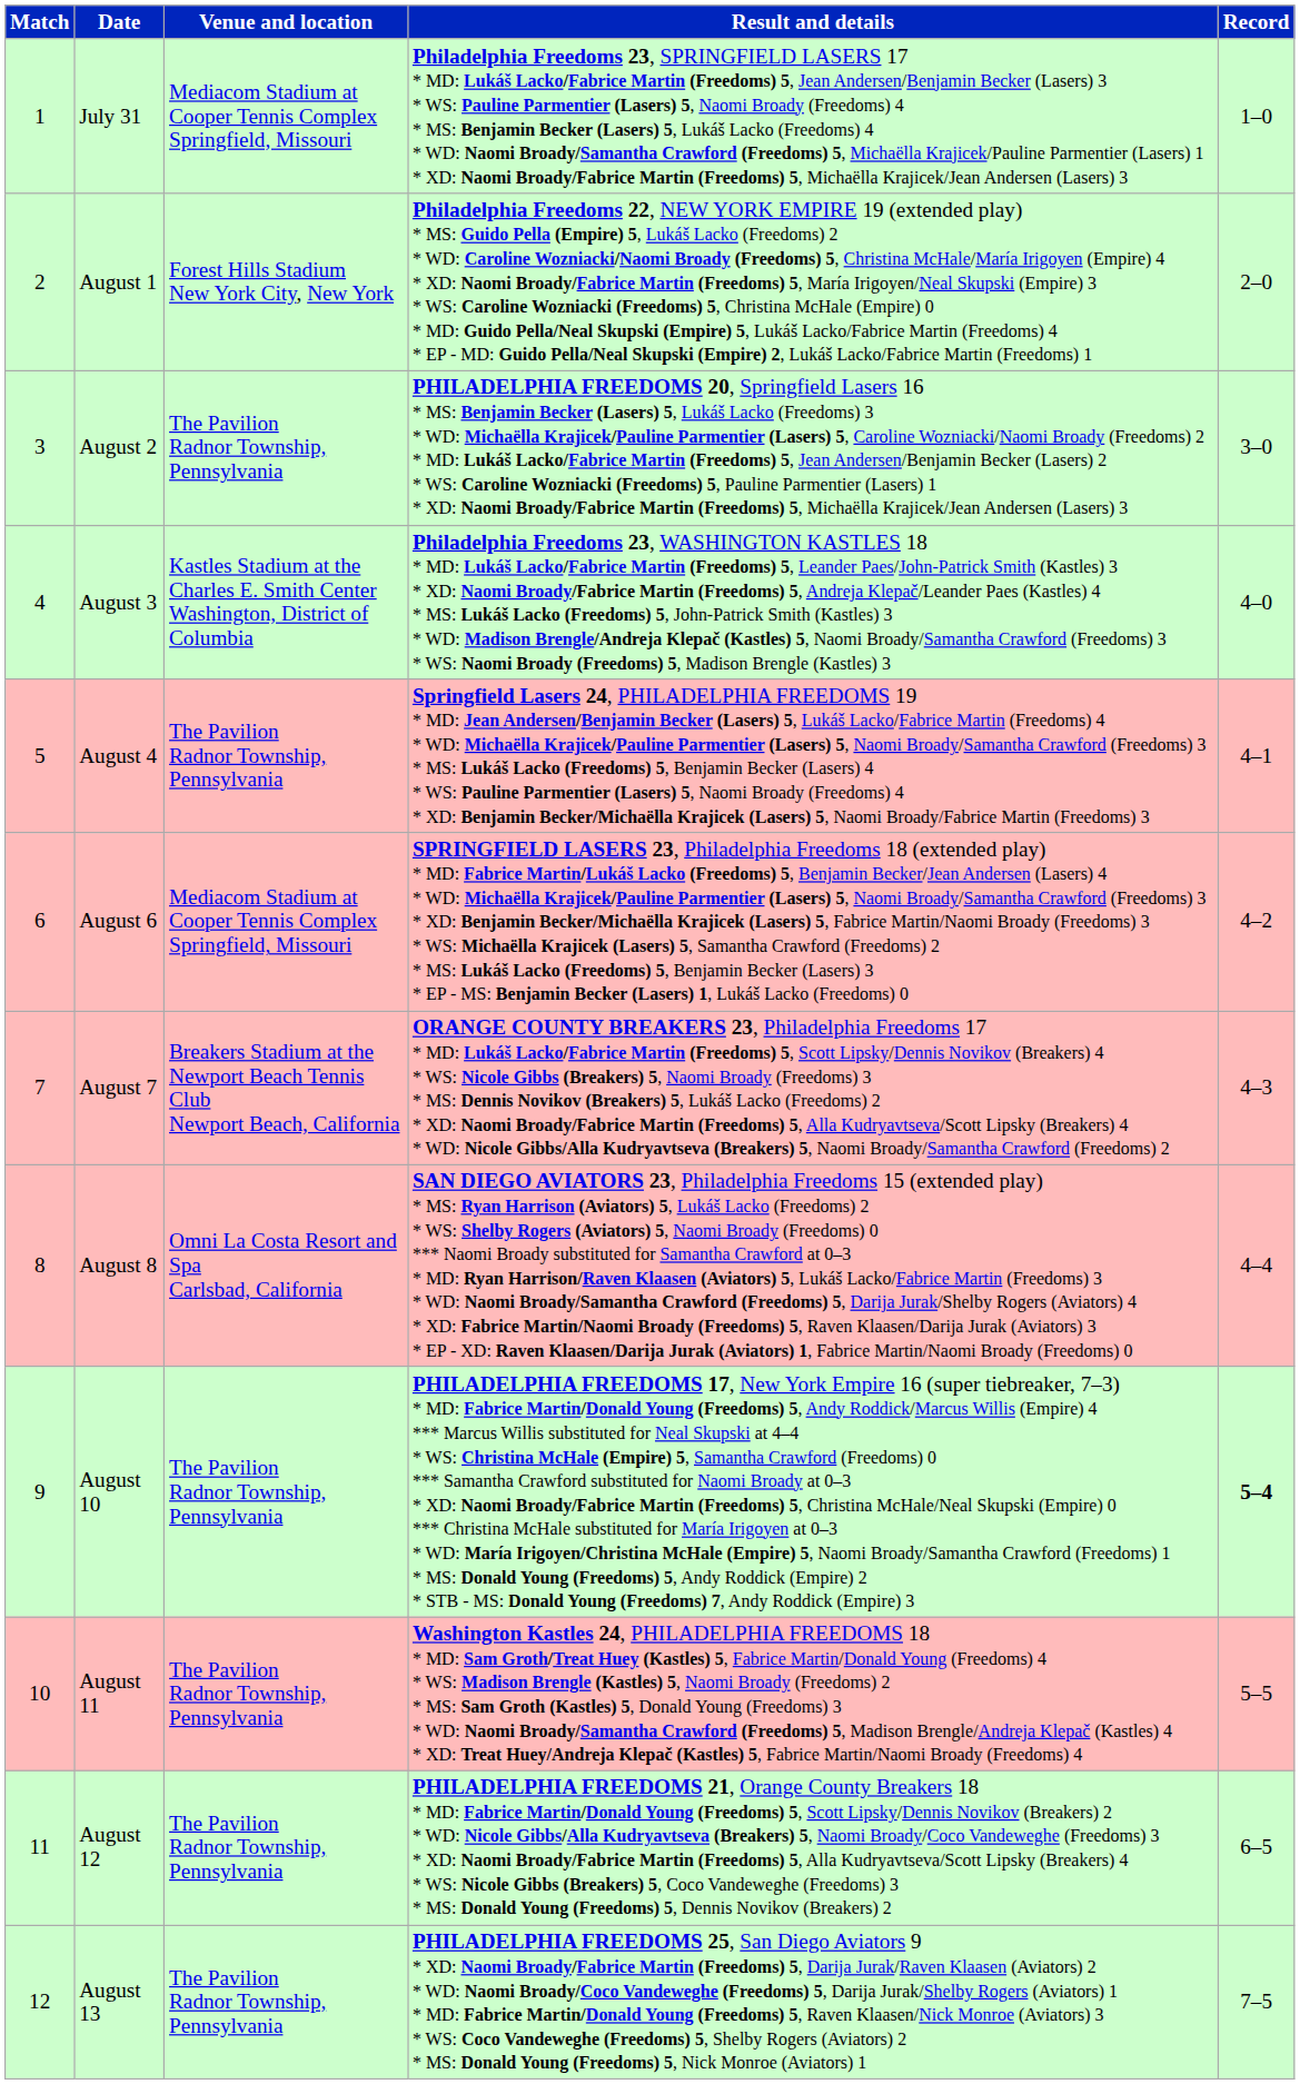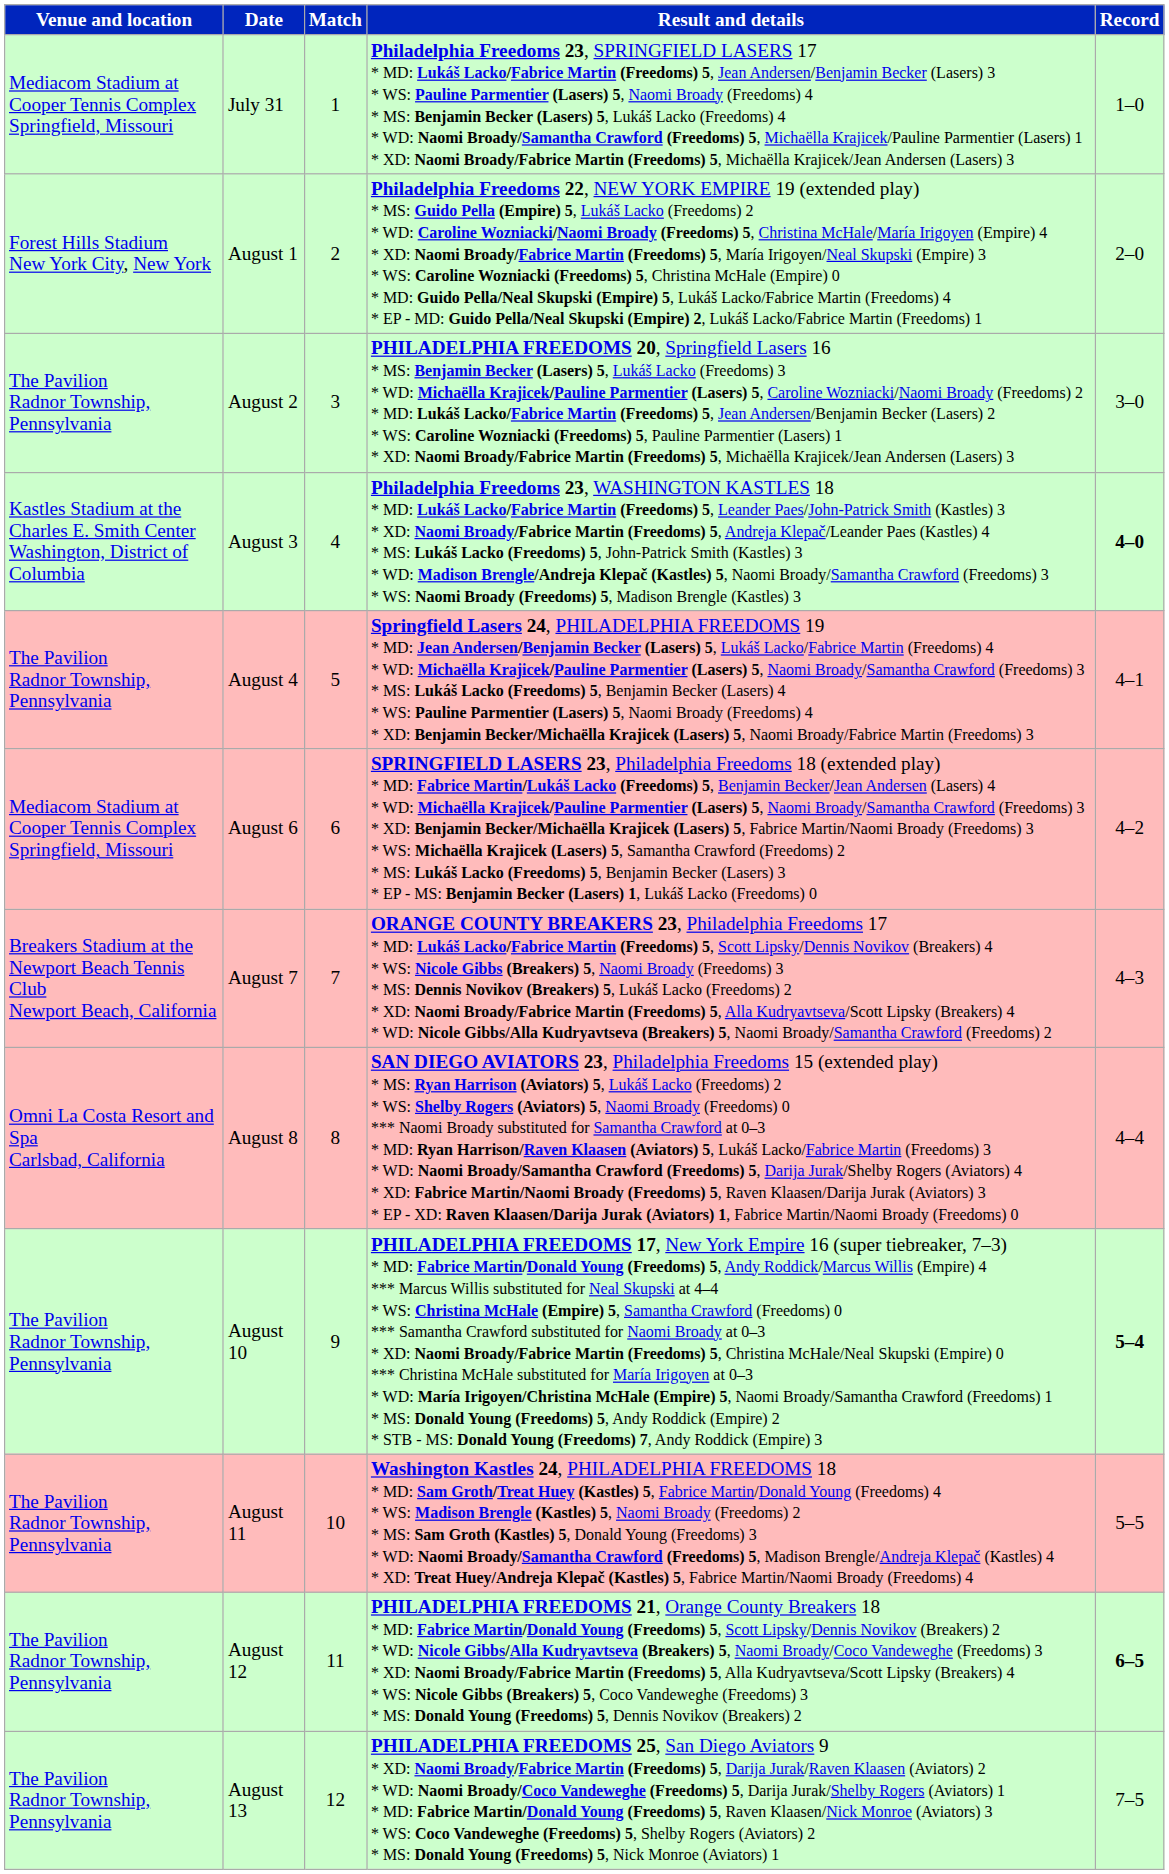 <table class="wikitable" style="text-align:left">
 <tr>
+<th style="background:#0025BD; color:white" width="175px">Venue and location</th>
+<th style="background:#0025BD; color:white" width="60px">Date</th>
 <th style="background:#0025BD; color:white" width="25px">Match</th>
-<th style="background:#0025BD; color:white" width="60px">Date</th>
-<th style="background:#0025BD; color:white" width="175px">Venue and location</th>
 <th style="background:#0025BD; color:white" width="600px">Result and details</th>
 <th style="background:#0025BD; color:white" width="25px">Record</th>
 </tr>
 <tr bgcolor="ccffcc">
+<td><a href='#'>Mediacom Stadium at Cooper Tennis Complex</a><br><a href='#'>Springfield, Missouri</a></td>
+<td>July 31</td>
 <td style="text-align:center">1</td>
-<td>July 31</td>
-<td><a href='#'>Mediacom Stadium at Cooper Tennis Complex</a><br><a href='#'>Springfield, Missouri</a></td>
 <td><strong><a href='#'>Philadelphia Freedoms</a> 23</strong>, <a href='#'>SPRINGFIELD LASERS</a> 17<br><small>* MD: <strong><a href='#'>Lukáš Lacko</a>/<a href='#'>Fabrice Martin</a> (Freedoms) 5</strong>, <a href='#'>Jean Andersen</a>/<a href='#'>Benjamin Becker</a> (Lasers) 3<br>* WS: <strong><a href='#'>Pauline Parmentier</a> (Lasers) 5</strong>, <a href='#'>Naomi Broady</a> (Freedoms) 4<br>* MS: <strong>Benjamin Becker (Lasers) 5</strong>, Lukáš Lacko (Freedoms) 4<br>* WD: <strong>Naomi Broady/<a href='#'>Samantha Crawford</a> (Freedoms) 5</strong>, <a href='#'>Michaëlla Krajicek</a>/Pauline Parmentier (Lasers) 1<br>* XD: <strong>Naomi Broady/Fabrice Martin (Freedoms) 5</strong>, Michaëlla Krajicek/Jean Andersen (Lasers) 3</small></td>
 <td style="text-align:center">1–0</td>
 </tr>
 <tr bgcolor="ccffcc">
+<td><a href='#'>Forest Hills Stadium</a><br><a href='#'>New York City</a>, <a href='#'>New York</a></td>
+<td>August 1</td>
 <td style="text-align:center">2</td>
-<td>August 1</td>
-<td><a href='#'>Forest Hills Stadium</a><br><a href='#'>New York City</a>, <a href='#'>New York</a></td>
 <td><strong><a href='#'>Philadelphia Freedoms</a> 22</strong>, <a href='#'>NEW YORK EMPIRE</a> 19 (extended play)<br><small>* MS: <strong><a href='#'>Guido Pella</a> (Empire) 5</strong>, <a href='#'>Lukáš Lacko</a> (Freedoms) 2<br>* WD: <strong><a href='#'>Caroline Wozniacki</a>/<a href='#'>Naomi Broady</a> (Freedoms) 5</strong>, <a href='#'>Christina McHale</a>/<a href='#'>María Irigoyen</a> (Empire) 4<br>* XD: <strong>Naomi Broady/<a href='#'>Fabrice Martin</a> (Freedoms) 5</strong>, María Irigoyen/<a href='#'>Neal Skupski</a> (Empire) 3<br>* WS: <strong>Caroline Wozniacki (Freedoms) 5</strong>, Christina McHale (Empire) 0<br>* MD: <strong>Guido Pella/Neal Skupski (Empire) 5</strong>, Lukáš Lacko/Fabrice Martin (Freedoms) 4<br>* EP - MD: <strong>Guido Pella/Neal Skupski (Empire) 2</strong>, Lukáš Lacko/Fabrice Martin (Freedoms) 1</small></td>
 <td style="text-align:center">2–0</td>
 </tr>
 <tr bgcolor="ccffcc">
+<td><a href='#'>The Pavilion</a><br><a href='#'>Radnor Township, Pennsylvania</a></td>
+<td>August 2</td>
 <td style="text-align:center">3</td>
-<td>August 2</td>
-<td><a href='#'>The Pavilion</a><br><a href='#'>Radnor Township, Pennsylvania</a></td>
 <td><strong><a href='#'>PHILADELPHIA FREEDOMS</a> 20</strong>, <a href='#'>Springfield Lasers</a> 16<br><small>* MS: <strong><a href='#'>Benjamin Becker</a> (Lasers) 5</strong>, <a href='#'>Lukáš Lacko</a> (Freedoms) 3<br>* WD: <strong><a href='#'>Michaëlla Krajicek</a>/<a href='#'>Pauline Parmentier</a> (Lasers) 5</strong>, <a href='#'>Caroline Wozniacki</a>/<a href='#'>Naomi Broady</a> (Freedoms) 2<br>* MD: <strong>Lukáš Lacko/<a href='#'>Fabrice Martin</a> (Freedoms) 5</strong>, <a href='#'>Jean Andersen</a>/Benjamin Becker (Lasers) 2<br>* WS: <strong>Caroline Wozniacki (Freedoms) 5</strong>, Pauline Parmentier (Lasers) 1<br>* XD: <strong>Naomi Broady/Fabrice Martin (Freedoms) 5</strong>, Michaëlla Krajicek/Jean Andersen (Lasers) 3</small></td>
 <td style="text-align:center">3–0</td>
 </tr>
 <tr bgcolor="ccffcc">
+<td><a href='#'>Kastles Stadium at the Charles E. Smith Center</a><br><a href='#'>Washington, District of Columbia</a></td>
+<td>August 3</td>
 <td style="text-align:center">4</td>
-<td>August 3</td>
-<td><a href='#'>Kastles Stadium at the Charles E. Smith Center</a><br><a href='#'>Washington, District of Columbia</a></td>
 <td><strong><a href='#'>Philadelphia Freedoms</a> 23</strong>, <a href='#'>WASHINGTON KASTLES</a> 18<br><small>* MD: <strong><a href='#'>Lukáš Lacko</a>/<a href='#'>Fabrice Martin</a> (Freedoms) 5</strong>, <a href='#'>Leander Paes</a>/<a href='#'>John-Patrick Smith</a> (Kastles) 3<br>* XD: <strong><a href='#'>Naomi Broady</a>/Fabrice Martin (Freedoms) 5</strong>, <a href='#'>Andreja Klepač</a>/Leander Paes (Kastles) 4<br>* MS: <strong>Lukáš Lacko (Freedoms) 5</strong>, John-Patrick Smith (Kastles) 3<br>* WD: <strong><a href='#'>Madison Brengle</a>/Andreja Klepač (Kastles) 5</strong>, Naomi Broady/<a href='#'>Samantha Crawford</a> (Freedoms) 3<br>* WS: <strong>Naomi Broady (Freedoms) 5</strong>, Madison Brengle (Kastles) 3</small></td>
-<td style="text-align:center">4–0</td>
+<td style="text-align:center"><strong>4–0</strong></td>
 </tr>
 <tr bgcolor="ffbbbb">
+<td><a href='#'>The Pavilion</a><br><a href='#'>Radnor Township, Pennsylvania</a></td>
+<td>August 4</td>
 <td style="text-align:center">5</td>
-<td>August 4</td>
-<td><a href='#'>The Pavilion</a><br><a href='#'>Radnor Township, Pennsylvania</a></td>
 <td><strong><a href='#'>Springfield Lasers</a> 24</strong>, <a href='#'>PHILADELPHIA FREEDOMS</a> 19<br><small>* MD: <strong><a href='#'>Jean Andersen</a>/<a href='#'>Benjamin Becker</a> (Lasers) 5</strong>, <a href='#'>Lukáš Lacko</a>/<a href='#'>Fabrice Martin</a> (Freedoms) 4<br>* WD: <strong><a href='#'>Michaëlla Krajicek</a>/<a href='#'>Pauline Parmentier</a> (Lasers) 5</strong>, <a href='#'>Naomi Broady</a>/<a href='#'>Samantha Crawford</a> (Freedoms) 3<br>* MS: <strong>Lukáš Lacko (Freedoms) 5</strong>, Benjamin Becker (Lasers) 4<br>* WS: <strong>Pauline Parmentier (Lasers) 5</strong>, Naomi Broady (Freedoms) 4<br>* XD: <strong>Benjamin Becker/Michaëlla Krajicek (Lasers) 5</strong>, Naomi Broady/Fabrice Martin (Freedoms) 3</small></td>
 <td style="text-align:center">4–1</td>
 </tr>
 <tr bgcolor="ffbbbb">
+<td><a href='#'>Mediacom Stadium at Cooper Tennis Complex</a><br><a href='#'>Springfield, Missouri</a></td>
+<td>August 6</td>
 <td style="text-align:center">6</td>
-<td>August 6</td>
-<td><a href='#'>Mediacom Stadium at Cooper Tennis Complex</a><br><a href='#'>Springfield, Missouri</a></td>
 <td><strong><a href='#'>SPRINGFIELD LASERS</a> 23</strong>, <a href='#'>Philadelphia Freedoms</a> 18 (extended play)<br><small>* MD: <strong><a href='#'>Fabrice Martin</a>/<a href='#'>Lukáš Lacko</a> (Freedoms) 5</strong>, <a href='#'>Benjamin Becker</a>/<a href='#'>Jean Andersen</a> (Lasers) 4<br>* WD: <strong><a href='#'>Michaëlla Krajicek</a>/<a href='#'>Pauline Parmentier</a> (Lasers) 5</strong>, <a href='#'>Naomi Broady</a>/<a href='#'>Samantha Crawford</a> (Freedoms) 3<br>* XD: <strong>Benjamin Becker/Michaëlla Krajicek (Lasers) 5</strong>, Fabrice Martin/Naomi Broady (Freedoms) 3<br>* WS: <strong>Michaëlla Krajicek (Lasers) 5</strong>, Samantha Crawford (Freedoms) 2<br>* MS: <strong>Lukáš Lacko (Freedoms) 5</strong>, Benjamin Becker (Lasers) 3<br>* EP - MS: <strong>Benjamin Becker (Lasers) 1</strong>, Lukáš Lacko (Freedoms) 0</small></td>
 <td style="text-align:center">4–2</td>
 </tr>
 <tr bgcolor="ffbbbb">
+<td><a href='#'>Breakers Stadium at the Newport Beach Tennis Club</a><br><a href='#'>Newport Beach, California</a></td>
+<td>August 7</td>
 <td style="text-align:center">7</td>
-<td>August 7</td>
-<td><a href='#'>Breakers Stadium at the Newport Beach Tennis Club</a><br><a href='#'>Newport Beach, California</a></td>
 <td><strong><a href='#'>ORANGE COUNTY BREAKERS</a> 23</strong>, <a href='#'>Philadelphia Freedoms</a> 17<br><small>* MD: <strong><a href='#'>Lukáš Lacko</a>/<a href='#'>Fabrice Martin</a> (Freedoms) 5</strong>, <a href='#'>Scott Lipsky</a>/<a href='#'>Dennis Novikov</a> (Breakers) 4<br>* WS: <strong><a href='#'>Nicole Gibbs</a> (Breakers) 5</strong>, <a href='#'>Naomi Broady</a> (Freedoms) 3<br>* MS: <strong>Dennis Novikov (Breakers) 5</strong>, Lukáš Lacko (Freedoms) 2<br>* XD: <strong>Naomi Broady/Fabrice Martin (Freedoms) 5</strong>, <a href='#'>Alla Kudryavtseva</a>/Scott Lipsky (Breakers) 4<br>* WD: <strong>Nicole Gibbs/Alla Kudryavtseva (Breakers) 5</strong>, Naomi Broady/<a href='#'>Samantha Crawford</a> (Freedoms) 2</small></td>
 <td style="text-align:center">4–3</td>
 </tr>
 <tr bgcolor="ffbbbb">
+<td><a href='#'>Omni La Costa Resort and Spa</a><br><a href='#'>Carlsbad, California</a></td>
+<td>August 8</td>
 <td style="text-align:center">8</td>
-<td>August 8</td>
-<td><a href='#'>Omni La Costa Resort and Spa</a><br><a href='#'>Carlsbad, California</a></td>
 <td><strong><a href='#'>SAN DIEGO AVIATORS</a> 23</strong>, <a href='#'>Philadelphia Freedoms</a> 15 (extended play)<br><small>* MS: <strong><a href='#'>Ryan Harrison</a> (Aviators) 5</strong>, <a href='#'>Lukáš Lacko</a> (Freedoms) 2<br>* WS: <strong><a href='#'>Shelby Rogers</a> (Aviators) 5</strong>, <a href='#'>Naomi Broady</a> (Freedoms) 0<br>*** Naomi Broady substituted for <a href='#'>Samantha Crawford</a> at 0–3<br>* MD: <strong>Ryan Harrison/<a href='#'>Raven Klaasen</a> (Aviators) 5</strong>, Lukáš Lacko/<a href='#'>Fabrice Martin</a> (Freedoms) 3<br>* WD: <strong>Naomi Broady/Samantha Crawford (Freedoms) 5</strong>, <a href='#'>Darija Jurak</a>/Shelby Rogers (Aviators) 4<br>* XD: <strong>Fabrice Martin/Naomi Broady (Freedoms) 5</strong>, Raven Klaasen/Darija Jurak (Aviators) 3<br>* EP - XD: <strong>Raven Klaasen/Darija Jurak (Aviators) 1</strong>, Fabrice Martin/Naomi Broady (Freedoms) 0</small></td>
 <td style="text-align:center">4–4</td>
 </tr>
 <tr bgcolor="ccffcc">
+<td><a href='#'>The Pavilion</a><br><a href='#'>Radnor Township, Pennsylvania</a></td>
+<td>August 10</td>
 <td style="text-align:center">9</td>
-<td>August 10</td>
-<td><a href='#'>The Pavilion</a><br><a href='#'>Radnor Township, Pennsylvania</a></td>
 <td><strong><a href='#'>PHILADELPHIA FREEDOMS</a> 17</strong>, <a href='#'>New York Empire</a> 16 (super tiebreaker, 7–3)<br><small>* MD: <strong><a href='#'>Fabrice Martin</a>/<a href='#'>Donald Young</a> (Freedoms) 5</strong>, <a href='#'>Andy Roddick</a>/<a href='#'>Marcus Willis</a> (Empire) 4<br>*** Marcus Willis substituted for <a href='#'>Neal Skupski</a> at 4–4<br>* WS: <strong><a href='#'>Christina McHale</a> (Empire) 5</strong>, <a href='#'>Samantha Crawford</a> (Freedoms) 0<br>*** Samantha Crawford substituted for <a href='#'>Naomi Broady</a> at 0–3<br>* XD: <strong>Naomi Broady/Fabrice Martin (Freedoms) 5</strong>, Christina McHale/Neal Skupski (Empire) 0<br>*** Christina McHale substituted for <a href='#'>María Irigoyen</a> at 0–3<br>* WD: <strong>María Irigoyen/Christina McHale (Empire) 5</strong>, Naomi Broady/Samantha Crawford (Freedoms) 1<br>* MS: <strong>Donald Young (Freedoms) 5</strong>, Andy Roddick (Empire) 2<br>* STB - MS: <strong>Donald Young (Freedoms) 7</strong>, Andy Roddick (Empire) 3</small></td>
 <td style="text-align:center"><strong>5–4</strong></td>
 </tr>
 <tr bgcolor="ffbbbb">
+<td><a href='#'>The Pavilion</a><br><a href='#'>Radnor Township, Pennsylvania</a></td>
+<td>August 11</td>
 <td style="text-align:center">10</td>
-<td>August 11</td>
-<td><a href='#'>The Pavilion</a><br><a href='#'>Radnor Township, Pennsylvania</a></td>
 <td><strong><a href='#'>Washington Kastles</a> 24</strong>, <a href='#'>PHILADELPHIA FREEDOMS</a> 18<br><small>* MD: <strong><a href='#'>Sam Groth</a>/<a href='#'>Treat Huey</a> (Kastles) 5</strong>, <a href='#'>Fabrice Martin</a>/<a href='#'>Donald Young</a> (Freedoms) 4<br>* WS: <strong><a href='#'>Madison Brengle</a> (Kastles) 5</strong>, <a href='#'>Naomi Broady</a> (Freedoms) 2<br>* MS: <strong>Sam Groth (Kastles) 5</strong>, Donald Young (Freedoms) 3<br>* WD: <strong>Naomi Broady/<a href='#'>Samantha Crawford</a> (Freedoms) 5</strong>, Madison Brengle/<a href='#'>Andreja Klepač</a> (Kastles) 4<br>* XD: <strong>Treat Huey/Andreja Klepač (Kastles) 5</strong>, Fabrice Martin/Naomi Broady (Freedoms) 4</small></td>
 <td style="text-align:center">5–5</td>
 </tr>
 <tr bgcolor="ccffcc">
+<td><a href='#'>The Pavilion</a><br><a href='#'>Radnor Township, Pennsylvania</a></td>
+<td>August 12</td>
 <td style="text-align:center">11</td>
-<td>August 12</td>
-<td><a href='#'>The Pavilion</a><br><a href='#'>Radnor Township, Pennsylvania</a></td>
 <td><strong><a href='#'>PHILADELPHIA FREEDOMS</a> 21</strong>, <a href='#'>Orange County Breakers</a> 18<br><small>* MD: <strong><a href='#'>Fabrice Martin</a>/<a href='#'>Donald Young</a> (Freedoms) 5</strong>, <a href='#'>Scott Lipsky</a>/<a href='#'>Dennis Novikov</a> (Breakers) 2<br>* WD: <strong><a href='#'>Nicole Gibbs</a>/<a href='#'>Alla Kudryavtseva</a> (Breakers) 5</strong>, <a href='#'>Naomi Broady</a>/<a href='#'>Coco Vandeweghe</a> (Freedoms) 3<br>* XD: <strong>Naomi Broady/Fabrice Martin (Freedoms) 5</strong>, Alla Kudryavtseva/Scott Lipsky (Breakers) 4<br>* WS: <strong>Nicole Gibbs (Breakers) 5</strong>, Coco Vandeweghe (Freedoms) 3<br>* MS: <strong>Donald Young (Freedoms) 5</strong>, Dennis Novikov (Breakers) 2</small></td>
-<td style="text-align:center">6–5</td>
+<td style="text-align:center"><strong>6–5</strong></td>
 </tr>
 <tr bgcolor="ccffcc">
+<td><a href='#'>The Pavilion</a><br><a href='#'>Radnor Township, Pennsylvania</a></td>
+<td>August 13</td>
 <td style="text-align:center">12</td>
-<td>August 13</td>
-<td><a href='#'>The Pavilion</a><br><a href='#'>Radnor Township, Pennsylvania</a></td>
 <td><strong><a href='#'>PHILADELPHIA FREEDOMS</a> 25</strong>, <a href='#'>San Diego Aviators</a> 9<br><small>* XD: <strong><a href='#'>Naomi Broady</a>/<a href='#'>Fabrice Martin</a> (Freedoms) 5</strong>, <a href='#'>Darija Jurak</a>/<a href='#'>Raven Klaasen</a> (Aviators) 2<br>* WD: <strong>Naomi Broady/<a href='#'>Coco Vandeweghe</a> (Freedoms) 5</strong>, Darija Jurak/<a href='#'>Shelby Rogers</a> (Aviators) 1<br>* MD: <strong>Fabrice Martin/<a href='#'>Donald Young</a> (Freedoms) 5</strong>, Raven Klaasen/<a href='#'>Nick Monroe</a> (Aviators) 3<br>* WS: <strong>Coco Vandeweghe (Freedoms) 5</strong>, Shelby Rogers (Aviators) 2<br>* MS: <strong>Donald Young (Freedoms) 5</strong>, Nick Monroe (Aviators) 1</small></td>
 <td style="text-align:center">7–5</td>
 </tr>
 </table>
